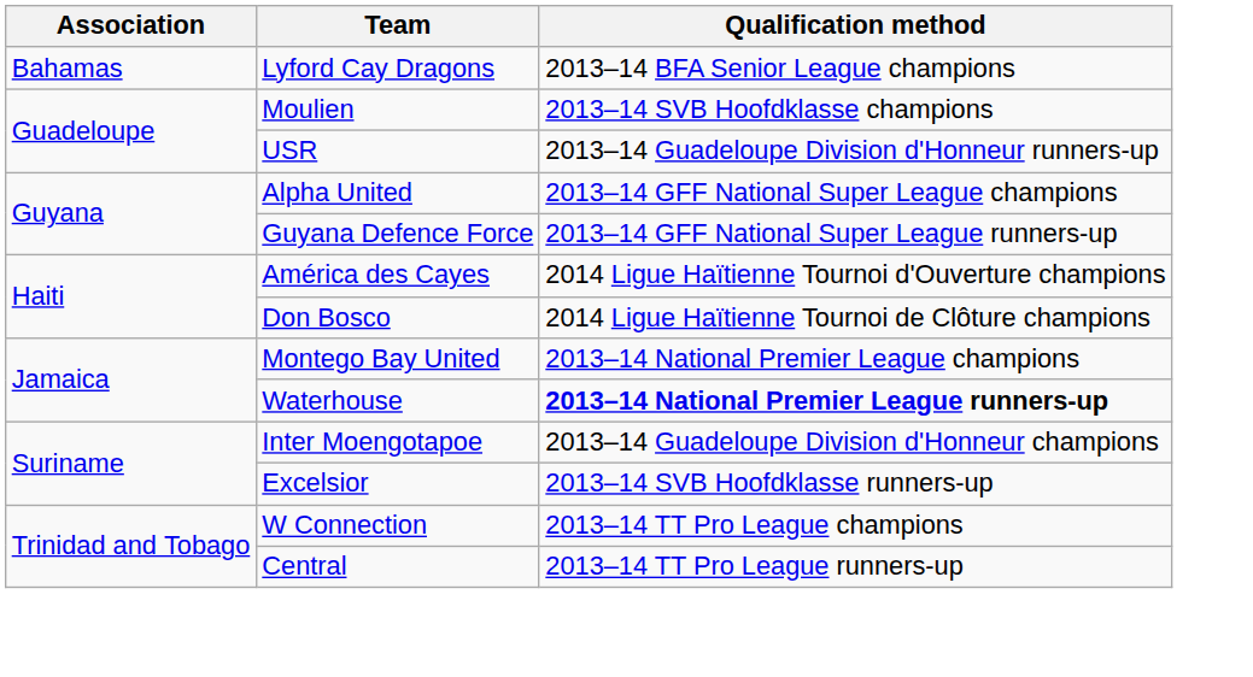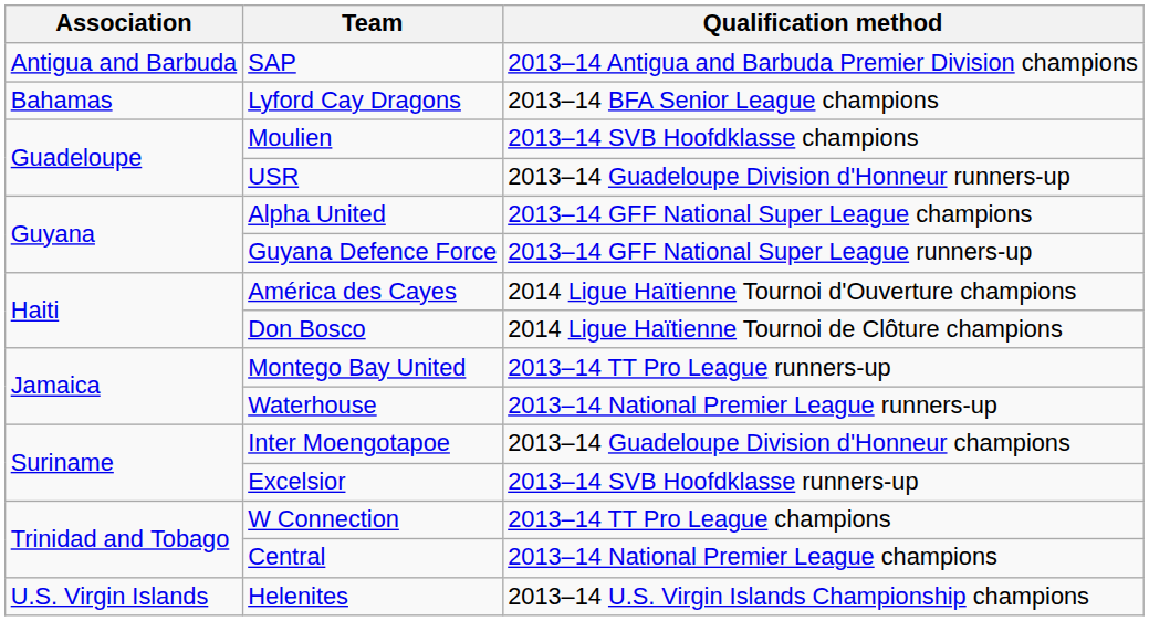 <table class="wikitable float left">
 <tr>
 <th>Association</th>
 <th>Team</th>
 <th>Qualification method</th>
+</tr>
+<tr>
+<td> <a href='#'>Antigua and Barbuda</a></td>
+<td><a href='#'>SAP</a></td>
+<td><a href='#'>2013–14 Antigua and Barbuda Premier Division</a> champions</td>
 </tr>
 <tr>
 <td> <a href='#'>Bahamas</a></td>
 <td><a href='#'>Lyford Cay Dragons</a></td>
 <td>2013–14 <a href='#'>BFA Senior League</a> champions</td>
 </tr>
 <tr>
 <td rowspan=2> <a href='#'>Guadeloupe</a></td>
 <td><a href='#'>Moulien</a></td>
 <td><a href='#'>2013–14 SVB Hoofdklasse</a> champions</td>
 </tr>
 <tr>
 <td><a href='#'>USR</a></td>
 <td>2013–14 <a href='#'>Guadeloupe Division d'Honneur</a> runners-up</td>
 </tr>
 <tr>
 <td rowspan=2> <a href='#'>Guyana</a></td>
 <td><a href='#'>Alpha United</a></td>
 <td><a href='#'>2013–14 GFF National Super League</a> champions</td>
 </tr>
 <tr>
 <td><a href='#'>Guyana Defence Force</a></td>
 <td><a href='#'>2013–14 GFF National Super League</a> runners-up</td>
 </tr>
 <tr>
 <td rowspan=2> <a href='#'>Haiti</a></td>
 <td><a href='#'>América des Cayes</a></td>
 <td>2014 <a href='#'>Ligue Haïtienne</a> Tournoi d'Ouverture champions</td>
 </tr>
 <tr>
 <td><a href='#'>Don Bosco</a></td>
 <td>2014 <a href='#'>Ligue Haïtienne</a> Tournoi de Clôture champions</td>
 </tr>
 <tr>
 <td rowspan=2> <a href='#'>Jamaica</a></td>
 <td><a href='#'>Montego Bay United</a></td>
-<td><a href='#'>2013–14 National Premier League</a> champions</td>
+<td><a href='#'>2013–14 TT Pro League</a> runners-up</td>
 </tr>
 <tr>
 <td><a href='#'>Waterhouse</a></td>
-<td><strong><a href='#'>2013–14 National Premier League</a> runners-up</strong></td>
+<td><a href='#'>2013–14 National Premier League</a> runners-up</td>
 </tr>
 <tr>
 <td rowspan=2> <a href='#'>Suriname</a></td>
 <td><a href='#'>Inter Moengotapoe</a></td>
 <td>2013–14 <a href='#'>Guadeloupe Division d'Honneur</a> champions</td>
 </tr>
 <tr>
 <td><a href='#'>Excelsior</a></td>
 <td><a href='#'>2013–14 SVB Hoofdklasse</a> runners-up</td>
 </tr>
 <tr>
 <td rowspan=2> <a href='#'>Trinidad and Tobago</a></td>
 <td><a href='#'>W Connection</a></td>
 <td><a href='#'>2013–14 TT Pro League</a> champions</td>
 </tr>
 <tr>
 <td><a href='#'>Central</a></td>
-<td><a href='#'>2013–14 TT Pro League</a> runners-up</td>
+<td><a href='#'>2013–14 National Premier League</a> champions</td>
+</tr>
+<tr>
+<td> <a href='#'>U.S. Virgin Islands</a></td>
+<td><a href='#'>Helenites</a></td>
+<td>2013–14 <a href='#'>U.S. Virgin Islands Championship</a> champions</td>
 </tr>
 </table>
